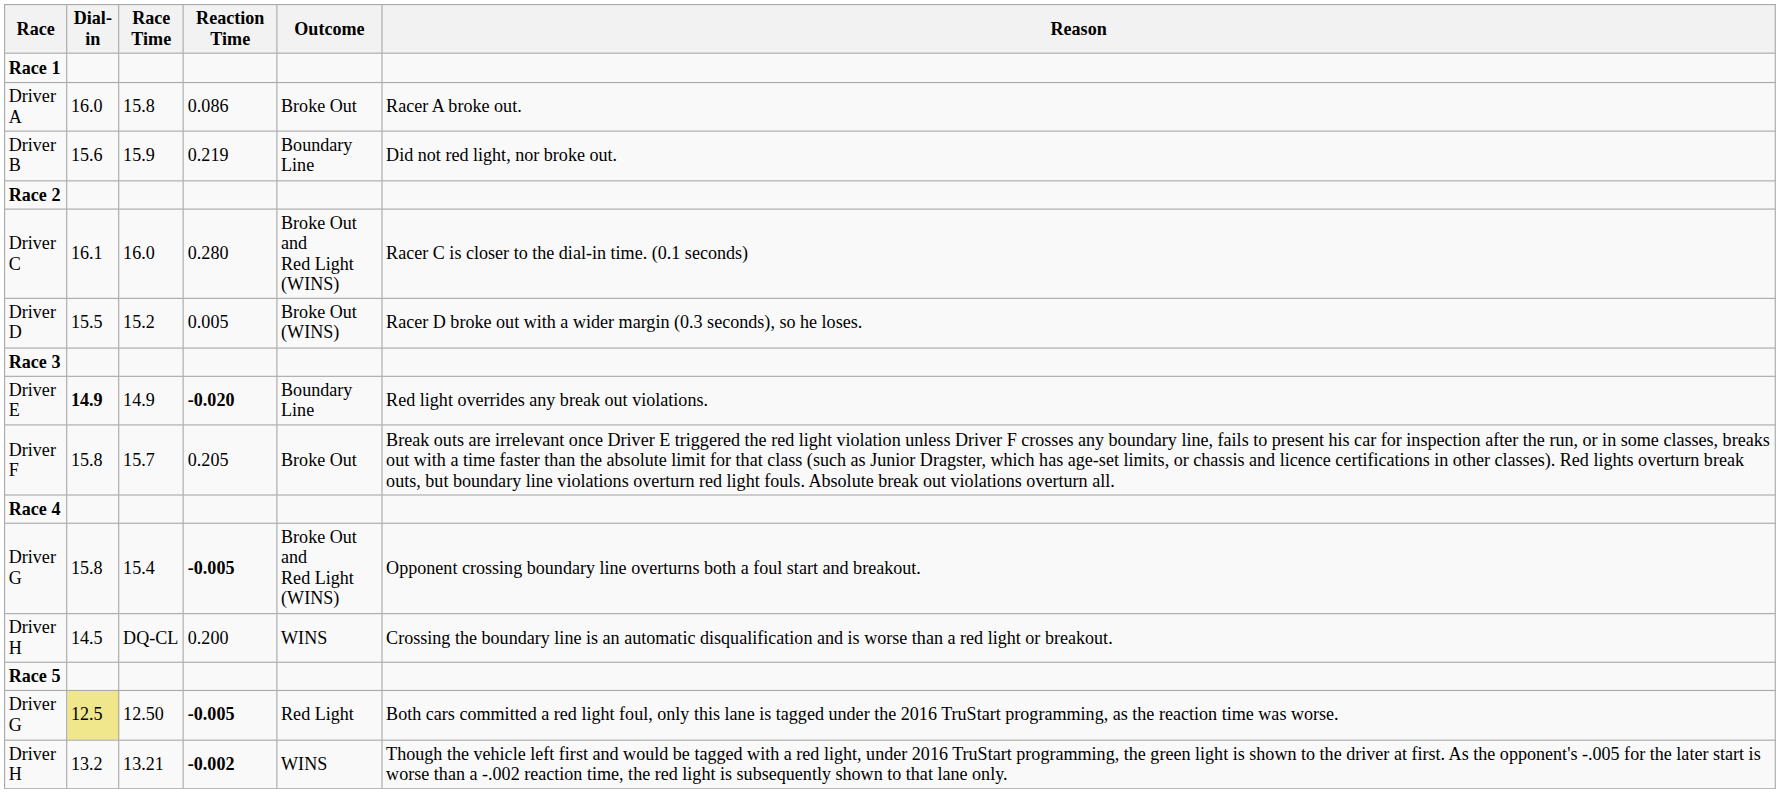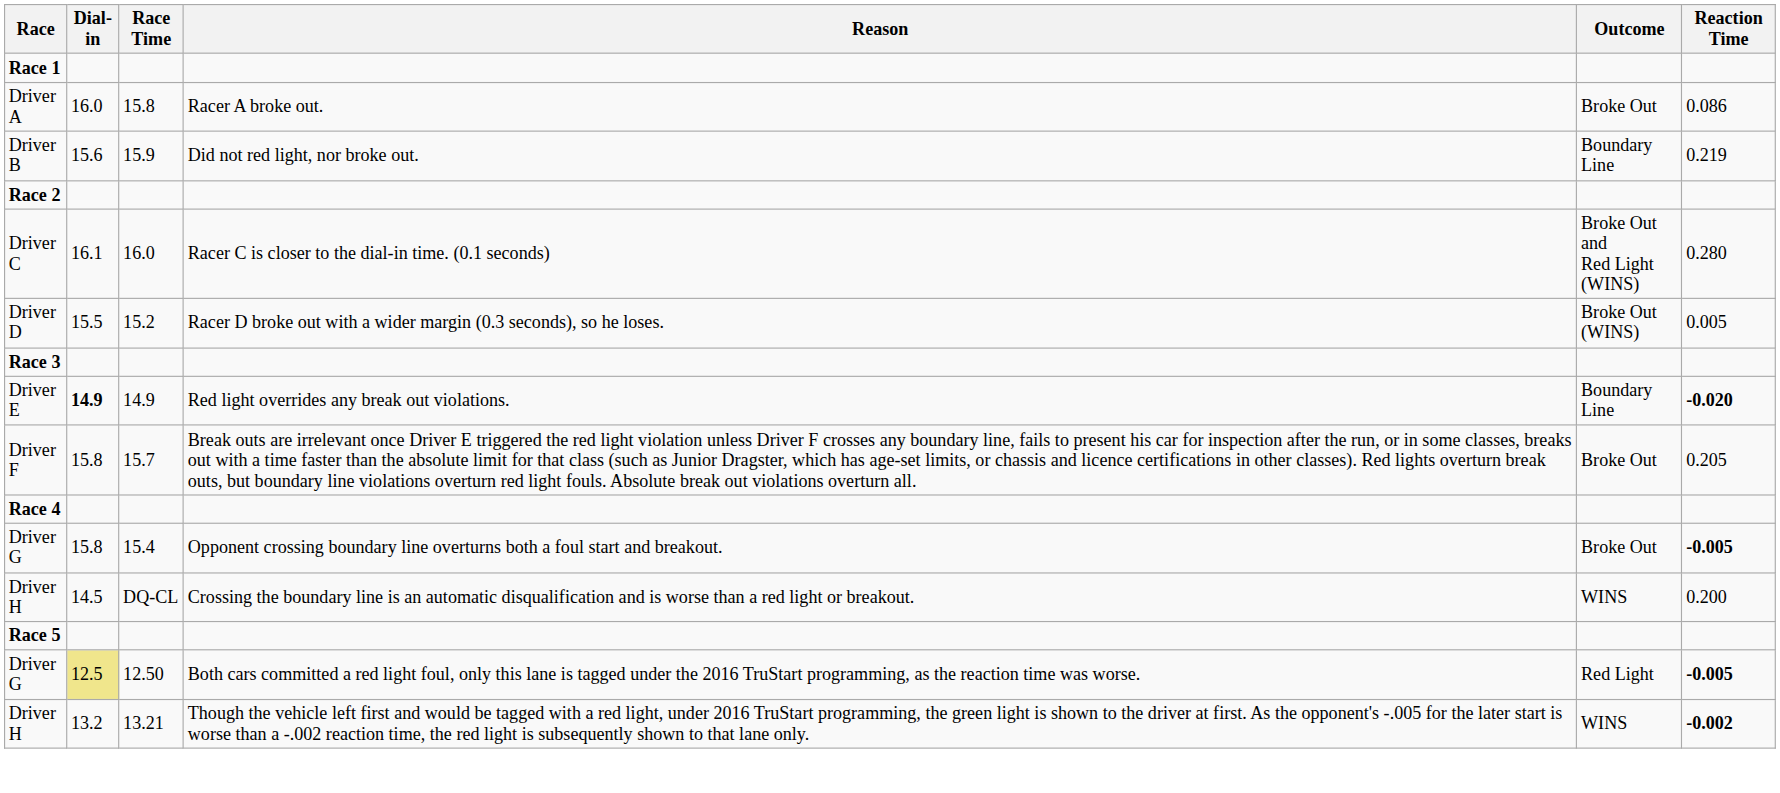 <table class="wikitable">
 <tr>
 <th>Race</th>
 <th>Dial-in</th>
 <th>Race Time</th>
+<th>Reason</th>
+<th>Outcome</th>
 <th>Reaction Time</th>
-<th>Outcome</th>
-<th>Reason</th>
 </tr>
 <tr>
 <td><strong>Race 1</strong></td>
 <td></td>
 <td></td>
 <td></td>
 <td></td>
 <td></td>
 </tr>
 <tr>
 <td>Driver A</td>
 <td>16.0</td>
 <td>15.8</td>
+<td>Racer A broke out.</td>
+<td>Broke Out</td>
 <td>0.086</td>
-<td>Broke Out</td>
-<td>Racer A broke out.</td>
 </tr>
 <tr>
 <td>Driver B</td>
 <td>15.6</td>
 <td>15.9</td>
+<td>Did not red light, nor broke out.</td>
+<td>Boundary Line</td>
 <td>0.219</td>
-<td>Boundary Line</td>
-<td>Did not red light, nor broke out.</td>
 </tr>
 <tr>
 <td><strong>Race 2</strong></td>
 <td></td>
 <td></td>
 <td></td>
 <td></td>
 <td></td>
 </tr>
 <tr>
 <td>Driver C</td>
 <td>16.1</td>
 <td>16.0</td>
+<td>Racer C is closer to the dial-in time. (0.1 seconds)</td>
+<td>Broke Out and <br> Red Light (WINS)</td>
 <td>0.280</td>
-<td>Broke Out and <br> Red Light (WINS)</td>
-<td>Racer C is closer to the dial-in time. (0.1 seconds)</td>
 </tr>
 <tr>
 <td>Driver D</td>
 <td>15.5</td>
 <td>15.2</td>
+<td>Racer D broke out with a wider margin (0.3 seconds), so he loses.</td>
+<td>Broke Out (WINS)</td>
 <td>0.005</td>
-<td>Broke Out (WINS)</td>
-<td>Racer D broke out with a wider margin (0.3 seconds), so he loses.</td>
 </tr>
 <tr>
 <td><strong>Race 3</strong></td>
 <td></td>
 <td></td>
 <td></td>
 <td></td>
 <td></td>
 </tr>
 <tr>
 <td>Driver E</td>
 <td><strong>14.9</strong></td>
 <td>14.9</td>
+<td>Red light overrides any break out violations.</td>
+<td>Boundary Line</td>
 <td><strong> -0.020</strong></td>
-<td>Boundary Line</td>
-<td>Red light overrides any break out violations.</td>
 </tr>
 <tr>
 <td>Driver F</td>
 <td>15.8</td>
 <td>15.7</td>
+<td>Break outs are irrelevant once Driver E triggered the red light violation unless Driver F crosses any boundary line, fails to present his car for inspection after the run, or in some classes, breaks out with a time faster than the absolute limit for that class (such as Junior Dragster, which has age-set limits, or chassis and licence certifications in other classes).  Red lights overturn break outs, but boundary line violations overturn red light fouls.  Absolute break out violations overturn all.</td>
+<td>Broke Out</td>
 <td>0.205</td>
-<td>Broke Out</td>
-<td>Break outs are irrelevant once Driver E triggered the red light violation unless Driver F crosses any boundary line, fails to present his car for inspection after the run, or in some classes, breaks out with a time faster than the absolute limit for that class (such as Junior Dragster, which has age-set limits, or chassis and licence certifications in other classes).  Red lights overturn break outs, but boundary line violations overturn red light fouls.  Absolute break out violations overturn all.</td>
 </tr>
 <tr>
 <td><strong>Race 4</strong></td>
 <td></td>
 <td></td>
 <td></td>
 <td></td>
 <td></td>
 </tr>
 <tr>
 <td>Driver G</td>
 <td>15.8</td>
 <td>15.4</td>
+<td>Opponent crossing boundary line overturns both a foul start and breakout.</td>
+<td>Broke Out</td>
 <td><strong>-0.005</strong></td>
-<td>Broke Out and <br> Red Light (WINS)</td>
-<td>Opponent crossing boundary line overturns both a foul start and breakout.</td>
 </tr>
 <tr>
 <td>Driver H</td>
 <td>14.5</td>
 <td>DQ-CL</td>
+<td>Crossing the boundary line is an automatic disqualification and is worse than a red light or breakout.</td>
+<td>WINS</td>
 <td>0.200</td>
-<td>WINS</td>
-<td>Crossing the boundary line is an automatic disqualification and is worse than a red light or breakout.</td>
 </tr>
 <tr>
 <td><strong>Race 5</strong></td>
 <td></td>
 <td></td>
 <td></td>
 <td></td>
 <td></td>
 </tr>
 <tr>
 <td>Driver G</td>
 <td style="background: khaki;">12.5</td>
 <td>12.50</td>
+<td>Both cars committed a red light foul, only this lane is tagged under the 2016 TruStart programming, as the reaction time was worse.</td>
+<td>Red Light</td>
 <td><strong>-0.005</strong></td>
-<td>Red Light</td>
-<td>Both cars committed a red light foul, only this lane is tagged under the 2016 TruStart programming, as the reaction time was worse.</td>
 </tr>
 <tr>
 <td>Driver H</td>
 <td>13.2</td>
 <td>13.21</td>
+<td>Though the vehicle left first and would be tagged with a red light, under 2016 TruStart programming, the green light is shown to the driver at first.  As the opponent's -.005 for the later start is worse than a -.002 reaction time, the red light is subsequently shown to that lane only.</td>
+<td>WINS</td>
 <td><strong>-0.002</strong></td>
-<td>WINS</td>
-<td>Though the vehicle left first and would be tagged with a red light, under 2016 TruStart programming, the green light is shown to the driver at first.  As the opponent's -.005 for the later start is worse than a -.002 reaction time, the red light is subsequently shown to that lane only.</td>
 </tr>
 </table>
